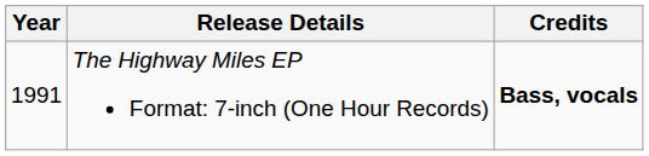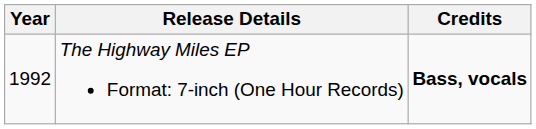 <table class="wikitable">
 <tr>
 <th>Year</th>
 <th>Release Details</th>
 <th>Credits</th>
 </tr>
 <tr>
-<td>1991</td>
+<td>1992</td>
 <td><em>The Highway Miles EP</em><br><ul><li>Format: 7-inch (One Hour Records)</li></ul></td>
 <td><strong>Bass, vocals</strong></td>
 </tr>
 </table>
